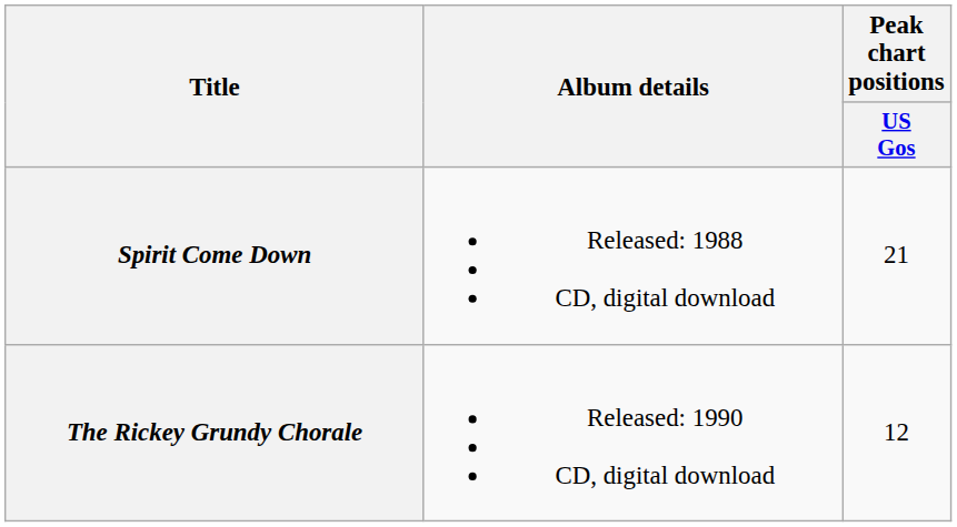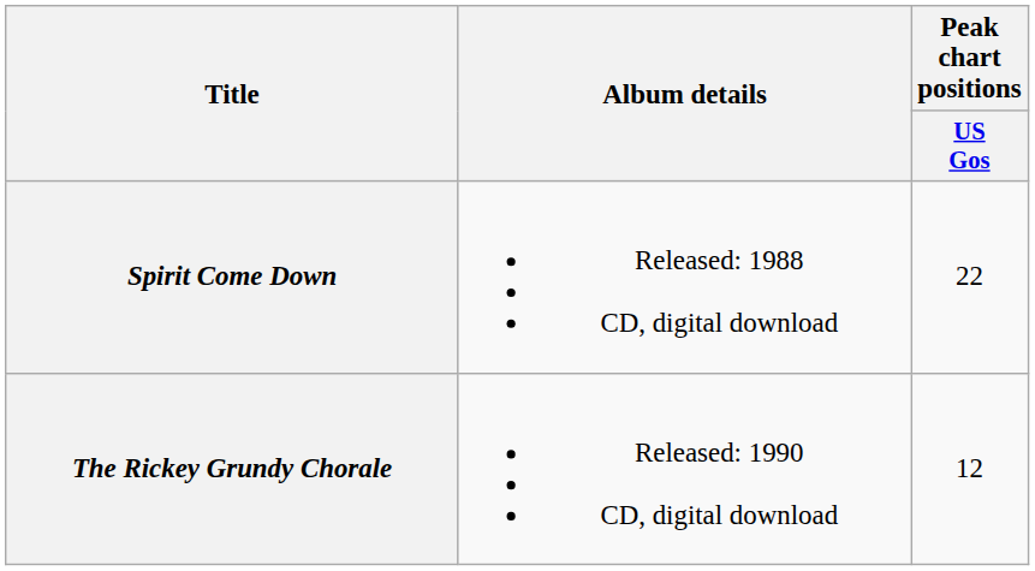 <table class="wikitable plainrowheaders" style="text-align:center;">
 <tr>
 <th scope="col" rowspan="2" style="width:16em;">Title</th>
 <th scope="col" rowspan="2" style="width:16em;">Album details</th>
 <th scope="col" colspan="1">Peak chart positions</th>
 </tr>
 <tr>
 <th style="width:3em; font-size:90%"><a href='#'>US<br>Gos</a></th>
 </tr>
 <tr>
 <th scope="row"><em>Spirit Come Down</em></th>
 <td><br><ul><li>Released: 1988</li><li></li><li>CD, digital download</li></ul></td>
-<td>21</td>
+<td>22</td>
 </tr>
 <tr>
 <th scope="row"><em>The Rickey Grundy Chorale</em></th>
 <td><br><ul><li>Released: 1990</li><li></li><li>CD, digital download</li></ul></td>
 <td>12</td>
 </tr>
 </table>
